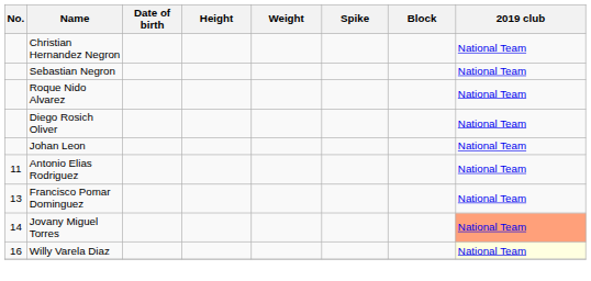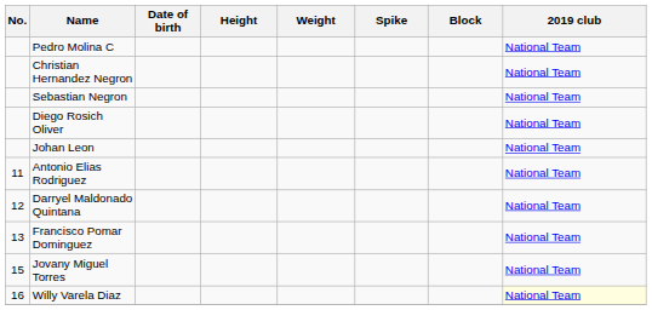 <table class="wikitable sortable" style="font-size:100%; text-align:center;">
 <tr>
 <th>No.</th>
 <th style="width:12em">Name</th>
 <th style="width:8em">Date of birth</th>
 <th style="width:9em">Height</th>
 <th style="width:9em">Weight</th>
 <th style="width:9em">Spike</th>
 <th style="width:9em">Block</th>
 <th style="width:20em">2019 club</th>
+</tr>
+<tr>
+<td></td>
+<td align=left>Pedro Molina C</td>
+<td align=right></td>
+<td></td>
+<td></td>
+<td></td>
+<td></td>
+<td align=left> <a href='#'>National Team</a></td>
 </tr>
 <tr>
 <td></td>
 <td align=left>Christian Hernandez Negron</td>
 <td align=right></td>
 <td></td>
 <td></td>
 <td></td>
 <td></td>
 <td align=left> <a href='#'>National Team</a></td>
 </tr>
 <tr>
 <td></td>
 <td align=left>Sebastian Negron</td>
-<td align=right></td>
-<td></td>
-<td></td>
-<td></td>
-<td></td>
-<td align=left> <a href='#'>National Team</a></td>
-</tr>
-<tr>
-<td></td>
-<td align=left>Roque Nido Alvarez</td>
 <td align=right></td>
 <td></td>
 <td></td>
 <td></td>
 <td></td>
 <td align=left> <a href='#'>National Team</a></td>
 </tr>
 <tr>
 <td></td>
 <td align=left>Diego Rosich Oliver</td>
 <td align=right></td>
 <td></td>
 <td></td>
 <td></td>
 <td></td>
 <td align=left> <a href='#'>National Team</a></td>
 </tr>
 <tr>
 <td></td>
 <td align=left>Johan Leon</td>
 <td align=right></td>
 <td></td>
 <td></td>
 <td></td>
 <td></td>
 <td align=left> <a href='#'>National Team</a></td>
 </tr>
 <tr>
 <td>11</td>
 <td align=left>Antonio Elias Rodriguez</td>
 <td align=right></td>
 <td></td>
 <td></td>
 <td></td>
 <td></td>
 <td align=left> <a href='#'>National Team</a></td>
 </tr>
 <tr>
+<td>12</td>
+<td align=left>Darryel Maldonado Quintana</td>
+<td align=right></td>
+<td></td>
+<td></td>
+<td></td>
+<td></td>
+<td align=left> <a href='#'>National Team</a></td>
+</tr>
+<tr>
 <td>13</td>
 <td align=left>Francisco Pomar Dominguez</td>
 <td align=right></td>
 <td></td>
 <td></td>
 <td></td>
 <td></td>
 <td align=left> <a href='#'>National Team</a></td>
 </tr>
 <tr>
-<td>14</td>
+<td>15</td>
 <td align=left>Jovany Miguel Torres</td>
 <td align=right></td>
 <td></td>
 <td></td>
 <td></td>
 <td></td>
-<td align=left style="background: lightsalmon;"> <a href='#'>National Team</a></td>
+<td align=left> <a href='#'>National Team</a></td>
 </tr>
 <tr>
 <td>16</td>
 <td align=left>Willy Varela Diaz</td>
 <td align=right></td>
 <td></td>
 <td></td>
 <td></td>
 <td></td>
 <td align=left style="background: lightyellow;"> <a href='#'>National Team</a></td>
 </tr>
 <tr>
 </tr>
 </table>
